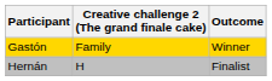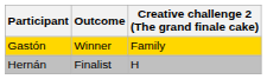 <table class="wikitable">
 <tr>
 <th>Participant</th>
+<th>Outcome</th>
 <th>Creative challenge 2<br>(The grand finale cake)</th>
-<th>Outcome</th>
 </tr>
 <tr style="background:gold">
 <td>Gastón</td>
+<td>Winner</td>
 <td>Family</td>
-<td>Winner</td>
 </tr>
 <tr style="background:silver">
 <td>Hernán</td>
+<td>Finalist</td>
 <td>H</td>
-<td>Finalist</td>
 </tr>
 </table>
